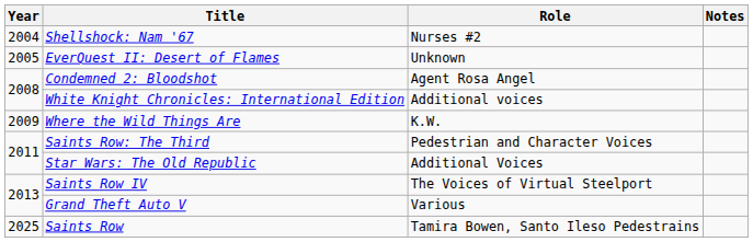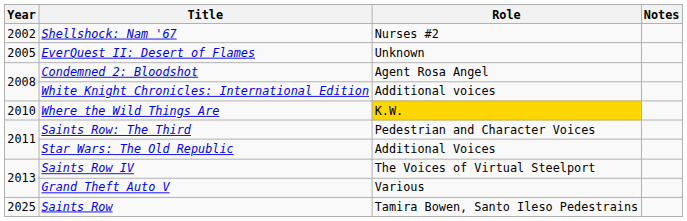 <table class = "wikitable sortable">
 <tr>
 <th>Year</th>
 <th>Title</th>
 <th>Role</th>
 <th class="unsortable">Notes</th>
 </tr>
 <tr>
-<td>2004</td>
+<td>2002</td>
 <td><em><a href='#'>Shellshock: Nam '67</a></em></td>
 <td>Nurses #2</td>
 <td></td>
 </tr>
 <tr>
 <td>2005</td>
 <td><em><a href='#'>EverQuest II: Desert of Flames</a></em></td>
 <td>Unknown</td>
 <td></td>
 </tr>
 <tr>
 <td rowspan="2">2008</td>
 <td><em><a href='#'>Condemned 2: Bloodshot</a></em></td>
 <td>Agent Rosa Angel</td>
 <td></td>
 </tr>
 <tr>
 <td><em><a href='#'>White Knight Chronicles: International Edition</a></em></td>
 <td>Additional voices</td>
 <td></td>
 </tr>
 <tr>
-<td>2009</td>
+<td>2010</td>
 <td><em><a href='#'>Where the Wild Things Are</a></em></td>
-<td>K.W.</td>
+<td style="background: gold;">K.W.</td>
 <td></td>
 </tr>
 <tr>
 <td rowspan="2">2011</td>
 <td><em><a href='#'>Saints Row: The Third</a></em></td>
 <td>Pedestrian and Character Voices</td>
 <td></td>
 </tr>
 <tr>
 <td><em><a href='#'>Star Wars: The Old Republic</a></em></td>
 <td>Additional Voices</td>
 <td></td>
 </tr>
 <tr>
 <td rowspan="2">2013</td>
 <td><em><a href='#'>Saints Row IV</a></em></td>
 <td>The Voices of Virtual Steelport</td>
 <td></td>
 </tr>
 <tr>
 <td><em><a href='#'>Grand Theft Auto V</a></em></td>
 <td>Various</td>
 <td></td>
 </tr>
 <tr>
 <td>2025</td>
 <td><em><a href='#'>Saints Row</a></em></td>
 <td>Tamira Bowen, Santo Ileso Pedestrains</td>
 <td></td>
 </tr>
 </table>
